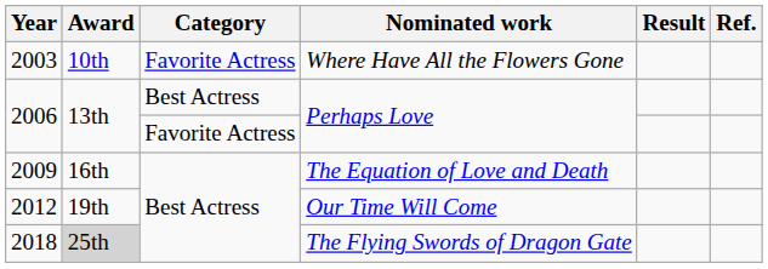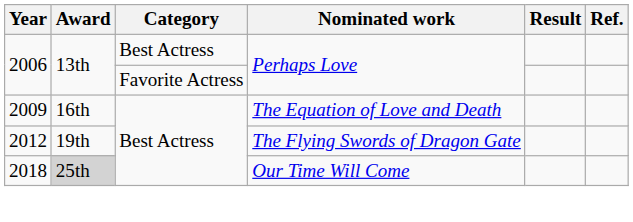 <table class="wikitable">
 <tr>
 <th>Year</th>
 <th>Award</th>
 <th>Category</th>
 <th>Nominated work</th>
 <th>Result</th>
 <th>Ref.</th>
-</tr>
-<tr>
-<td>2003</td>
-<td><a href='#'>10th</a></td>
-<td rowspan=1><a href='#'>Favorite Actress</a></td>
-<td><em>Where Have All the Flowers Gone</em></td>
-<td></td>
-<td></td>
 </tr>
 <tr>
 <td rowspan=2>2006</td>
 <td rowspan=2>13th</td>
 <td>Best Actress</td>
 <td rowspan=2><em><a href='#'>Perhaps Love</a></em></td>
 <td></td>
 <td></td>
 </tr>
 <tr>
 <td>Favorite Actress</td>
 <td></td>
 <td></td>
 </tr>
 <tr>
 <td>2009</td>
 <td>16th</td>
 <td rowspan=3>Best Actress</td>
 <td><em><a href='#'>The Equation of Love and Death</a></em></td>
 <td></td>
 <td></td>
 </tr>
 <tr>
 <td>2012</td>
 <td>19th</td>
-<td><em><a href='#'>Our Time Will Come</a></em></td>
+<td><em><a href='#'>The Flying Swords of Dragon Gate</a></em></td>
 <td></td>
 <td></td>
 </tr>
 <tr>
 <td>2018</td>
 <td style="background: lightgrey;">25th</td>
-<td><em><a href='#'>The Flying Swords of Dragon Gate</a></em></td>
+<td><em><a href='#'>Our Time Will Come</a></em></td>
 <td></td>
 <td></td>
 </tr>
 </table>
